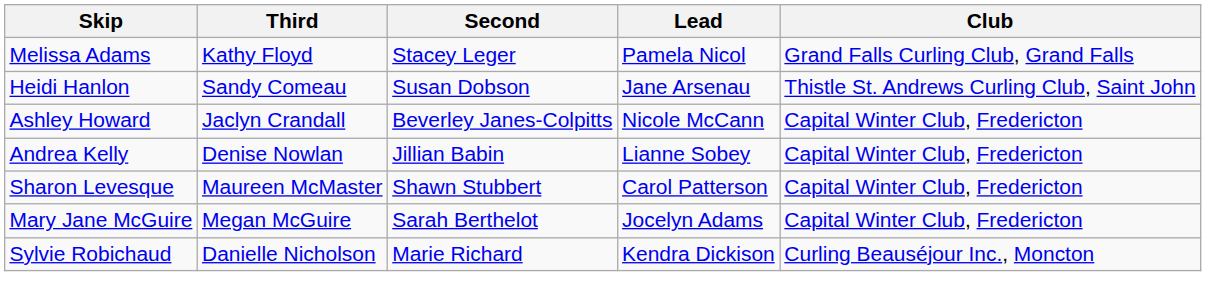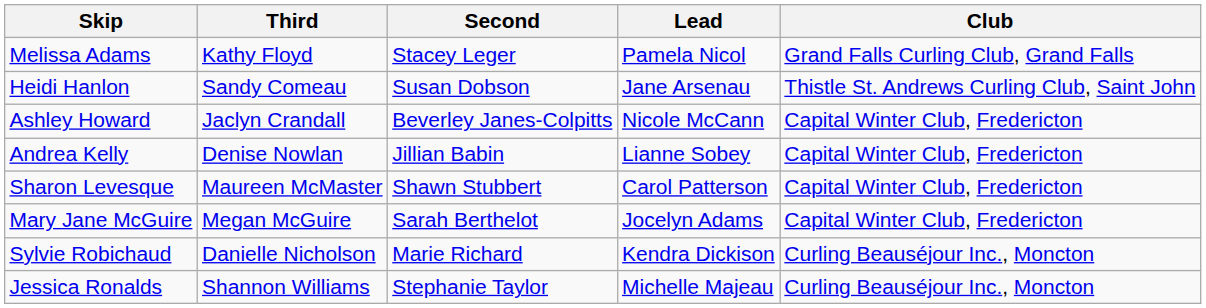 <table class="wikitable">
 <tr>
 <th>Skip</th>
 <th>Third</th>
 <th>Second</th>
 <th>Lead</th>
 <th>Club</th>
 </tr>
 <tr>
 <td><a href='#'>Melissa Adams</a></td>
 <td><a href='#'>Kathy Floyd</a></td>
 <td><a href='#'>Stacey Leger</a></td>
 <td><a href='#'>Pamela Nicol</a></td>
 <td><a href='#'>Grand Falls Curling Club</a>, <a href='#'>Grand Falls</a></td>
 </tr>
 <tr>
 <td><a href='#'>Heidi Hanlon</a></td>
 <td><a href='#'>Sandy Comeau</a></td>
 <td><a href='#'>Susan Dobson</a></td>
 <td><a href='#'>Jane Arsenau</a></td>
 <td><a href='#'>Thistle St. Andrews Curling Club</a>, <a href='#'>Saint John</a></td>
 </tr>
 <tr>
 <td><a href='#'>Ashley Howard</a></td>
 <td><a href='#'>Jaclyn Crandall</a></td>
 <td><a href='#'>Beverley Janes-Colpitts</a></td>
 <td><a href='#'>Nicole McCann</a></td>
 <td><a href='#'>Capital Winter Club</a>, <a href='#'>Fredericton</a></td>
 </tr>
 <tr>
 <td><a href='#'>Andrea Kelly</a></td>
 <td><a href='#'>Denise Nowlan</a></td>
 <td><a href='#'>Jillian Babin</a></td>
 <td><a href='#'>Lianne Sobey</a></td>
 <td><a href='#'>Capital Winter Club</a>, <a href='#'>Fredericton</a></td>
 </tr>
 <tr>
 <td><a href='#'>Sharon Levesque</a></td>
 <td><a href='#'>Maureen McMaster</a></td>
 <td><a href='#'>Shawn Stubbert</a></td>
 <td><a href='#'>Carol Patterson</a></td>
 <td><a href='#'>Capital Winter Club</a>, <a href='#'>Fredericton</a></td>
 </tr>
 <tr>
 <td><a href='#'>Mary Jane McGuire</a></td>
 <td><a href='#'>Megan McGuire</a></td>
 <td><a href='#'>Sarah Berthelot</a></td>
 <td><a href='#'>Jocelyn Adams</a></td>
 <td><a href='#'>Capital Winter Club</a>, <a href='#'>Fredericton</a></td>
 </tr>
 <tr>
 <td><a href='#'>Sylvie Robichaud</a></td>
 <td><a href='#'>Danielle Nicholson</a></td>
 <td><a href='#'>Marie Richard</a></td>
 <td><a href='#'>Kendra Dickison</a></td>
 <td><a href='#'>Curling Beauséjour Inc.</a>, <a href='#'>Moncton</a></td>
 </tr>
+<tr>
+<td><a href='#'>Jessica Ronalds</a></td>
+<td><a href='#'>Shannon Williams</a></td>
+<td><a href='#'>Stephanie Taylor</a></td>
+<td><a href='#'>Michelle Majeau</a></td>
+<td><a href='#'>Curling Beauséjour Inc.</a>, <a href='#'>Moncton</a></td>
+</tr>
 </table>
